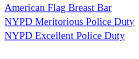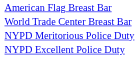 <table>
 <tr>
 <td></td>
 <td><a href='#'>American Flag Breast Bar</a></td>
+</tr>
+<tr>
+<td></td>
+<td><a href='#'>World Trade Center Breast Bar</a></td>
 </tr>
 <tr>
 <td></td>
 <td><a href='#'>NYPD Meritorious Police Duty</a></td>
 </tr>
 <tr>
 <td></td>
 <td><a href='#'>NYPD Excellent Police Duty</a></td>
 </tr>
 </table>
